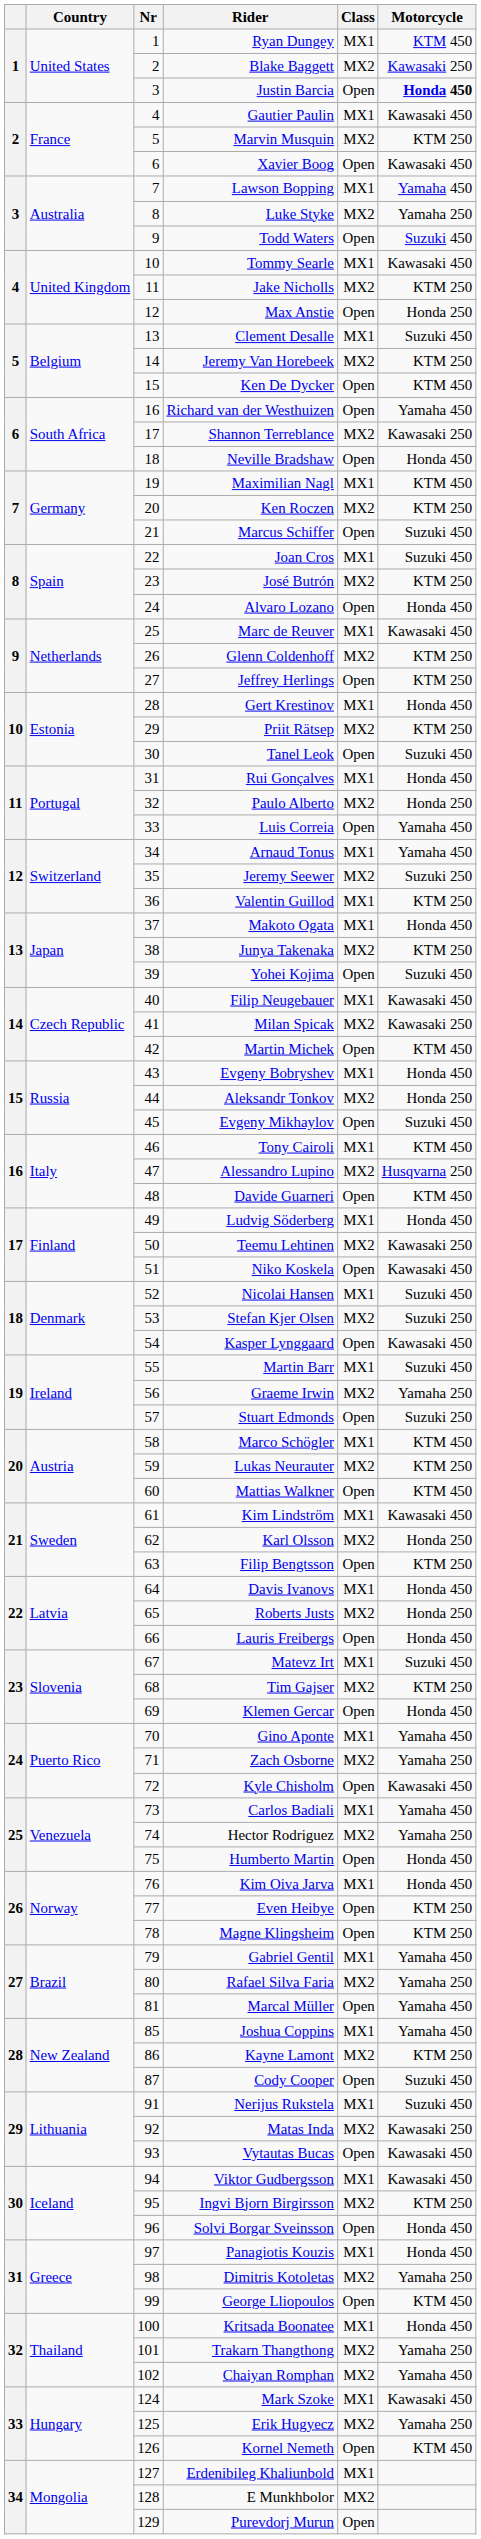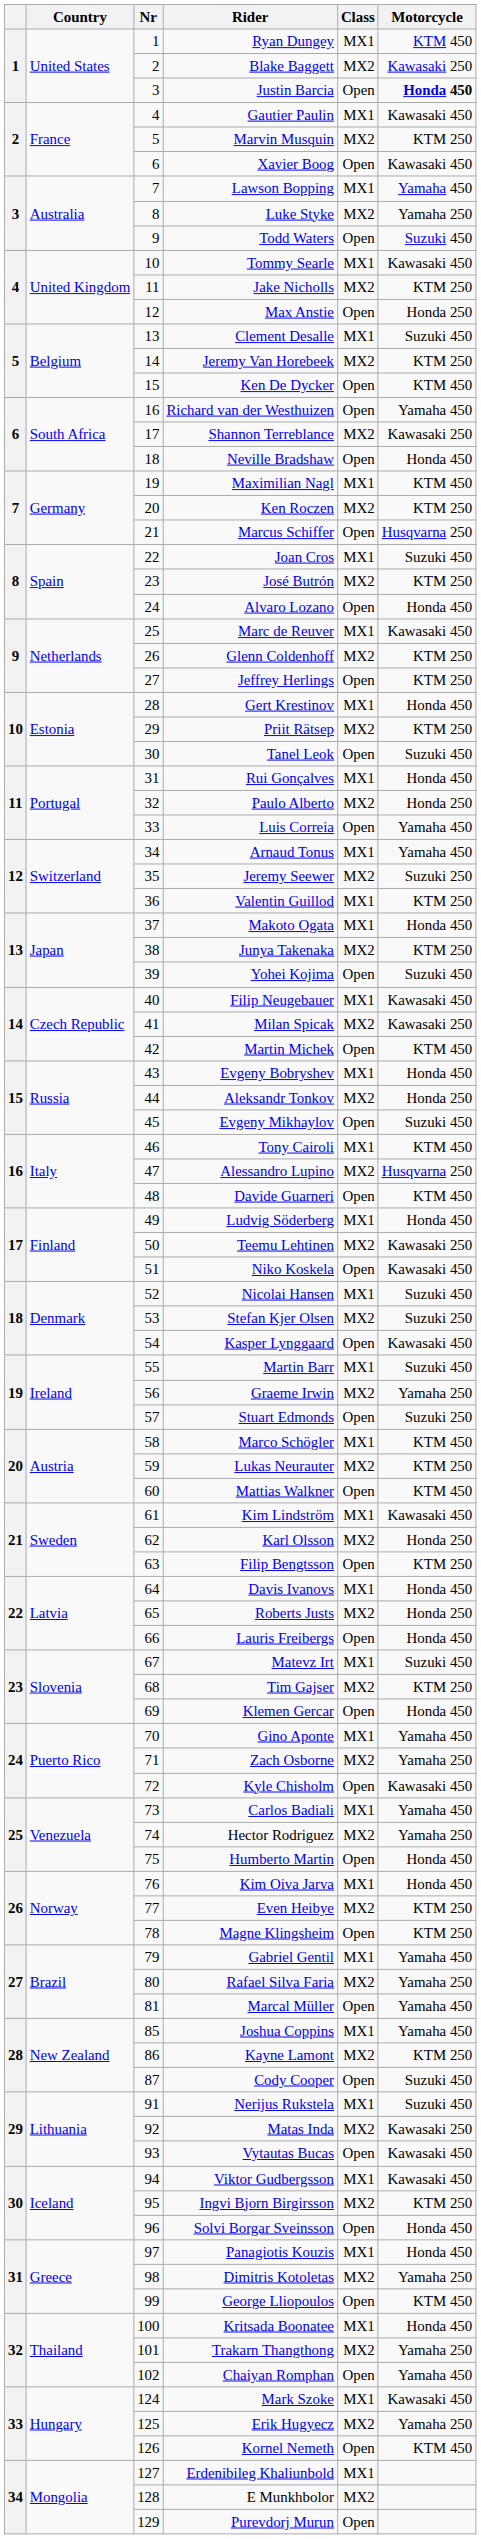 <table class="wikitable" style="font-size: 95%">
 <tr>
 <th></th>
 <th>Country</th>
 <th>Nr</th>
 <th>Rider</th>
 <th>Class</th>
 <th>Motorcycle</th>
 </tr>
 <tr>
 <th rowspan=3>1</th>
 <td rowspan=3> <a href='#'>United States</a></td>
 <td align="right">1</td>
 <td align="right"><a href='#'>Ryan Dungey</a></td>
 <td align="right">MX1</td>
 <td align="right"><a href='#'>KTM</a> 450</td>
 </tr>
 <tr>
 <td align="right">2</td>
 <td align="right"><a href='#'>Blake Baggett</a></td>
 <td align="right">MX2</td>
 <td align="right"><a href='#'>Kawasaki</a> 250</td>
 </tr>
 <tr>
 <td align="right">3</td>
 <td align="right"><a href='#'>Justin Barcia</a></td>
 <td align="right">Open</td>
 <td align="right"><strong><a href='#'>Honda</a> 450</strong></td>
 </tr>
 <tr>
 <th rowspan=3>2</th>
 <td rowspan=3> <a href='#'>France</a></td>
 <td align="right">4</td>
 <td align="right"><a href='#'>Gautier Paulin</a></td>
 <td align="right">MX1</td>
 <td align="right">Kawasaki 450</td>
 </tr>
 <tr>
 <td align="right">5</td>
 <td align="right"><a href='#'>Marvin Musquin</a></td>
 <td align="right">MX2</td>
 <td align="right">KTM 250</td>
 </tr>
 <tr>
 <td align="right">6</td>
 <td align="right"><a href='#'>Xavier Boog</a></td>
 <td align="right">Open</td>
 <td align="right">Kawasaki 450</td>
 </tr>
 <tr>
 <th rowspan=3>3</th>
 <td rowspan=3> <a href='#'>Australia</a></td>
 <td align="right">7</td>
 <td align="right"><a href='#'>Lawson Bopping</a></td>
 <td align="right">MX1</td>
 <td align="right"><a href='#'>Yamaha</a> 450</td>
 </tr>
 <tr>
 <td align="right">8</td>
 <td align="right"><a href='#'>Luke Styke</a></td>
 <td align="right">MX2</td>
 <td align="right">Yamaha 250</td>
 </tr>
 <tr>
 <td align="right">9</td>
 <td align="right"><a href='#'>Todd Waters</a></td>
 <td align="right">Open</td>
 <td align="right"><a href='#'>Suzuki</a> 450</td>
 </tr>
 <tr>
 <th rowspan=3>4</th>
 <td rowspan=3> <a href='#'>United Kingdom</a></td>
 <td align="right">10</td>
 <td align="right"><a href='#'>Tommy Searle</a></td>
 <td align="right">MX1</td>
 <td align="right">Kawasaki 450</td>
 </tr>
 <tr>
 <td align="right">11</td>
 <td align="right"><a href='#'>Jake Nicholls</a></td>
 <td align="right">MX2</td>
 <td align="right">KTM 250</td>
 </tr>
 <tr>
 <td align="right">12</td>
 <td align="right"><a href='#'>Max Anstie</a></td>
 <td align="right">Open</td>
 <td align="right">Honda 250</td>
 </tr>
 <tr>
 <th rowspan=3>5</th>
 <td rowspan=3> <a href='#'>Belgium</a></td>
 <td align="right">13</td>
 <td align="right"><a href='#'>Clement Desalle</a></td>
 <td align="right">MX1</td>
 <td align="right">Suzuki 450</td>
 </tr>
 <tr>
 <td align="right">14</td>
 <td align="right"><a href='#'>Jeremy Van Horebeek</a></td>
 <td align="right">MX2</td>
 <td align="right">KTM 250</td>
 </tr>
 <tr>
 <td align="right">15</td>
 <td align="right"><a href='#'>Ken De Dycker</a></td>
 <td align="right">Open</td>
 <td align="right">KTM 450</td>
 </tr>
 <tr>
 <th rowspan=3>6</th>
 <td rowspan=3> <a href='#'>South Africa</a></td>
 <td align="right">16</td>
 <td align="right"><a href='#'>Richard van der Westhuizen</a></td>
 <td align="right">Open</td>
 <td align="right">Yamaha 450</td>
 </tr>
 <tr>
 <td align="right">17</td>
 <td align="right"><a href='#'>Shannon Terreblance</a></td>
 <td align="right">MX2</td>
 <td align="right">Kawasaki 250</td>
 </tr>
 <tr>
 <td align="right">18</td>
 <td align="right"><a href='#'>Neville Bradshaw</a></td>
 <td align="right">Open</td>
 <td align="right">Honda 450</td>
 </tr>
 <tr>
 <th rowspan=3>7</th>
 <td rowspan=3> <a href='#'>Germany</a></td>
 <td align="right">19</td>
 <td align="right"><a href='#'>Maximilian Nagl</a></td>
 <td align="right">MX1</td>
 <td align="right">KTM 450</td>
 </tr>
 <tr>
 <td align="right">20</td>
 <td align="right"><a href='#'>Ken Roczen</a></td>
 <td align="right">MX2</td>
 <td align="right">KTM 250</td>
 </tr>
 <tr>
 <td align="right">21</td>
 <td align="right"><a href='#'>Marcus Schiffer</a></td>
 <td align="right">Open</td>
-<td align="right">Suzuki 450</td>
+<td align="right"><a href='#'>Husqvarna</a> 250</td>
 </tr>
 <tr>
 <th rowspan=3>8</th>
 <td rowspan=3> <a href='#'>Spain</a></td>
 <td align="right">22</td>
 <td align="right"><a href='#'>Joan Cros</a></td>
 <td align="right">MX1</td>
 <td align="right">Suzuki 450</td>
 </tr>
 <tr>
 <td align="right">23</td>
 <td align="right"><a href='#'>José Butrón</a></td>
 <td align="right">MX2</td>
 <td align="right">KTM 250</td>
 </tr>
 <tr>
 <td align="right">24</td>
 <td align="right"><a href='#'>Alvaro Lozano</a></td>
 <td align="right">Open</td>
 <td align="right">Honda 450</td>
 </tr>
 <tr>
 <th rowspan=3>9</th>
 <td rowspan=3> <a href='#'>Netherlands</a></td>
 <td align="right">25</td>
 <td align="right"><a href='#'>Marc de Reuver</a></td>
 <td align="right">MX1</td>
 <td align="right">Kawasaki 450</td>
 </tr>
 <tr>
 <td align="right">26</td>
 <td align="right"><a href='#'>Glenn Coldenhoff</a></td>
 <td align="right">MX2</td>
 <td align="right">KTM 250</td>
 </tr>
 <tr>
 <td align="right">27</td>
 <td align="right"><a href='#'>Jeffrey Herlings</a></td>
 <td align="right">Open</td>
 <td align="right">KTM 250</td>
 </tr>
 <tr>
 <th rowspan=3>10</th>
 <td rowspan=3> <a href='#'>Estonia</a></td>
 <td align="right">28</td>
 <td align="right"><a href='#'>Gert Krestinov</a></td>
 <td align="right">MX1</td>
 <td align="right">Honda 450</td>
 </tr>
 <tr>
 <td align="right">29</td>
 <td align="right"><a href='#'>Priit Rätsep</a></td>
 <td align="right">MX2</td>
 <td align="right">KTM 250</td>
 </tr>
 <tr>
 <td align="right">30</td>
 <td align="right"><a href='#'>Tanel Leok</a></td>
 <td align="right">Open</td>
 <td align="right">Suzuki 450</td>
 </tr>
 <tr>
 <th rowspan=3>11</th>
 <td rowspan=3> <a href='#'>Portugal</a></td>
 <td align="right">31</td>
 <td align="right"><a href='#'>Rui Gonçalves</a></td>
 <td align="right">MX1</td>
 <td align="right">Honda 450</td>
 </tr>
 <tr>
 <td align="right">32</td>
 <td align="right"><a href='#'>Paulo Alberto</a></td>
 <td align="right">MX2</td>
 <td align="right">Honda 250</td>
 </tr>
 <tr>
 <td align="right">33</td>
 <td align="right"><a href='#'>Luis Correia</a></td>
 <td align="right">Open</td>
 <td align="right">Yamaha 450</td>
 </tr>
 <tr>
 <th rowspan=3>12</th>
 <td rowspan=3> <a href='#'>Switzerland</a></td>
 <td align="right">34</td>
 <td align="right"><a href='#'>Arnaud Tonus</a></td>
 <td align="right">MX1</td>
 <td align="right">Yamaha 450</td>
 </tr>
 <tr>
 <td align="right">35</td>
 <td align="right"><a href='#'>Jeremy Seewer</a></td>
 <td align="right">MX2</td>
 <td align="right">Suzuki 250</td>
 </tr>
 <tr>
 <td align="right">36</td>
 <td align="right"><a href='#'>Valentin Guillod</a></td>
 <td align="right">MX1</td>
 <td align="right">KTM 250</td>
 </tr>
 <tr>
 <th rowspan=3>13</th>
 <td rowspan=3> <a href='#'>Japan</a></td>
 <td align="right">37</td>
 <td align="right"><a href='#'>Makoto Ogata</a></td>
 <td align="right">MX1</td>
 <td align="right">Honda 450</td>
 </tr>
 <tr>
 <td align="right">38</td>
 <td align="right"><a href='#'>Junya Takenaka</a></td>
 <td align="right">MX2</td>
 <td align="right">KTM 250</td>
 </tr>
 <tr>
 <td align="right">39</td>
 <td align="right"><a href='#'>Yohei Kojima</a></td>
 <td align="right">Open</td>
 <td align="right">Suzuki 450</td>
 </tr>
 <tr>
 <th rowspan=3>14</th>
 <td rowspan=3> <a href='#'>Czech Republic</a></td>
 <td align="right">40</td>
 <td align="right"><a href='#'>Filip Neugebauer</a></td>
 <td align="right">MX1</td>
 <td align="right">Kawasaki 450</td>
 </tr>
 <tr>
 <td align="right">41</td>
 <td align="right"><a href='#'>Milan Spicak</a></td>
 <td align="right">MX2</td>
 <td align="right">Kawasaki 250</td>
 </tr>
 <tr>
 <td align="right">42</td>
 <td align="right"><a href='#'>Martin Michek</a></td>
 <td align="right">Open</td>
 <td align="right">KTM 450</td>
 </tr>
 <tr>
 <th rowspan=3>15</th>
 <td rowspan=3> <a href='#'>Russia</a></td>
 <td align="right">43</td>
 <td align="right"><a href='#'>Evgeny Bobryshev</a></td>
 <td align="right">MX1</td>
 <td align="right">Honda 450</td>
 </tr>
 <tr>
 <td align="right">44</td>
 <td align="right"><a href='#'>Aleksandr Tonkov</a></td>
 <td align="right">MX2</td>
 <td align="right">Honda 250</td>
 </tr>
 <tr>
 <td align="right">45</td>
 <td align="right"><a href='#'>Evgeny Mikhaylov</a></td>
 <td align="right">Open</td>
 <td align="right">Suzuki 450</td>
 </tr>
 <tr>
 <th rowspan=3>16</th>
 <td rowspan=3> <a href='#'>Italy</a></td>
 <td align="right">46</td>
 <td align="right"><a href='#'>Tony Cairoli</a></td>
 <td align="right">MX1</td>
 <td align="right">KTM 450</td>
 </tr>
 <tr>
 <td align="right">47</td>
 <td align="right"><a href='#'>Alessandro Lupino</a></td>
 <td align="right">MX2</td>
 <td align="right"><a href='#'>Husqvarna</a> 250</td>
 </tr>
 <tr>
 <td align="right">48</td>
 <td align="right"><a href='#'>Davide Guarneri</a></td>
 <td align="right">Open</td>
 <td align="right">KTM 450</td>
 </tr>
 <tr>
 <th rowspan=3>17</th>
 <td rowspan=3> <a href='#'>Finland</a></td>
 <td align="right">49</td>
 <td align="right"><a href='#'>Ludvig Söderberg</a></td>
 <td align="right">MX1</td>
 <td align="right">Honda 450</td>
 </tr>
 <tr>
 <td align="right">50</td>
 <td align="right"><a href='#'>Teemu Lehtinen</a></td>
 <td align="right">MX2</td>
 <td align="right">Kawasaki 250</td>
 </tr>
 <tr>
 <td align="right">51</td>
 <td align="right"><a href='#'>Niko Koskela</a></td>
 <td align="right">Open</td>
 <td align="right">Kawasaki 450</td>
 </tr>
 <tr>
 <th rowspan=3>18</th>
 <td rowspan=3> <a href='#'>Denmark</a></td>
 <td align="right">52</td>
 <td align="right"><a href='#'>Nicolai Hansen</a></td>
 <td align="right">MX1</td>
 <td align="right">Suzuki 450</td>
 </tr>
 <tr>
 <td align="right">53</td>
 <td align="right"><a href='#'>Stefan Kjer Olsen</a></td>
 <td align="right">MX2</td>
 <td align="right">Suzuki 250</td>
 </tr>
 <tr>
 <td align="right">54</td>
 <td align="right"><a href='#'>Kasper Lynggaard</a></td>
 <td align="right">Open</td>
 <td align="right">Kawasaki 450</td>
 </tr>
 <tr>
 <th rowspan=3>19</th>
 <td rowspan=3> <a href='#'>Ireland</a></td>
 <td align="right">55</td>
 <td align="right"><a href='#'>Martin Barr</a></td>
 <td align="right">MX1</td>
 <td align="right">Suzuki 450</td>
 </tr>
 <tr>
 <td align="right">56</td>
 <td align="right"><a href='#'>Graeme Irwin</a></td>
 <td align="right">MX2</td>
 <td align="right">Yamaha 250</td>
 </tr>
 <tr>
 <td align="right">57</td>
 <td align="right"><a href='#'>Stuart Edmonds</a></td>
 <td align="right">Open</td>
 <td align="right">Suzuki 250</td>
 </tr>
 <tr>
 <th rowspan=3>20</th>
 <td rowspan=3> <a href='#'>Austria</a></td>
 <td align="right">58</td>
 <td align="right"><a href='#'>Marco Schögler</a></td>
 <td align="right">MX1</td>
 <td align="right">KTM 450</td>
 </tr>
 <tr>
 <td align="right">59</td>
 <td align="right"><a href='#'>Lukas Neurauter</a></td>
 <td align="right">MX2</td>
 <td align="right">KTM 250</td>
 </tr>
 <tr>
 <td align="right">60</td>
 <td align="right"><a href='#'>Mattias Walkner</a></td>
 <td align="right">Open</td>
 <td align="right">KTM 450</td>
 </tr>
 <tr>
 <th rowspan=3>21</th>
 <td rowspan=3> <a href='#'>Sweden</a></td>
 <td align="right">61</td>
 <td align="right"><a href='#'>Kim Lindström</a></td>
 <td align="right">MX1</td>
 <td align="right">Kawasaki 450</td>
 </tr>
 <tr>
 <td align="right">62</td>
 <td align="right"><a href='#'>Karl Olsson</a></td>
 <td align="right">MX2</td>
 <td align="right">Honda 250</td>
 </tr>
 <tr>
 <td align="right">63</td>
 <td align="right"><a href='#'>Filip Bengtsson</a></td>
 <td align="right">Open</td>
 <td align="right">KTM 250</td>
 </tr>
 <tr>
 <th rowspan=3>22</th>
 <td rowspan=3> <a href='#'>Latvia</a></td>
 <td align="right">64</td>
 <td align="right"><a href='#'>Davis Ivanovs</a></td>
 <td align="right">MX1</td>
 <td align="right">Honda 450</td>
 </tr>
 <tr>
 <td align="right">65</td>
 <td align="right"><a href='#'>Roberts Justs</a></td>
 <td align="right">MX2</td>
 <td align="right">Honda 250</td>
 </tr>
 <tr>
 <td align="right">66</td>
 <td align="right"><a href='#'>Lauris Freibergs</a></td>
 <td align="right">Open</td>
 <td align="right">Honda 450</td>
 </tr>
 <tr>
 <th rowspan=3>23</th>
 <td rowspan=3> <a href='#'>Slovenia</a></td>
 <td align="right">67</td>
 <td align="right"><a href='#'>Matevz Irt</a></td>
 <td align="right">MX1</td>
 <td align="right">Suzuki 450</td>
 </tr>
 <tr>
 <td align="right">68</td>
 <td align="right"><a href='#'>Tim Gajser</a></td>
 <td align="right">MX2</td>
 <td align="right">KTM 250</td>
 </tr>
 <tr>
 <td align="right">69</td>
 <td align="right"><a href='#'>Klemen Gercar</a></td>
 <td align="right">Open</td>
 <td align="right">Honda 450</td>
 </tr>
 <tr>
 <th rowspan=3>24</th>
 <td rowspan=3> <a href='#'>Puerto Rico</a></td>
 <td align="right">70</td>
 <td align="right"><a href='#'>Gino Aponte</a></td>
 <td align="right">MX1</td>
 <td align="right">Yamaha 450</td>
 </tr>
 <tr>
 <td align="right">71</td>
 <td align="right"><a href='#'>Zach Osborne</a></td>
 <td align="right">MX2</td>
 <td align="right">Yamaha 250</td>
 </tr>
 <tr>
 <td align="right">72</td>
 <td align="right"><a href='#'>Kyle Chisholm</a></td>
 <td align="right">Open</td>
 <td align="right">Kawasaki 450</td>
 </tr>
 <tr>
 <th rowspan=3>25</th>
 <td rowspan=3> <a href='#'>Venezuela</a></td>
 <td align="right">73</td>
 <td align="right"><a href='#'>Carlos Badiali</a></td>
 <td align="right">MX1</td>
 <td align="right">Yamaha 450</td>
 </tr>
 <tr>
 <td align="right">74</td>
 <td align="right">Hector Rodriguez</td>
 <td align="right">MX2</td>
 <td align="right">Yamaha 250</td>
 </tr>
 <tr>
 <td align="right">75</td>
 <td align="right"><a href='#'>Humberto Martin</a></td>
 <td align="right">Open</td>
 <td align="right">Honda 450</td>
 </tr>
 <tr>
 <th rowspan=3>26</th>
 <td rowspan=3> <a href='#'>Norway</a></td>
 <td align="right">76</td>
 <td align="right"><a href='#'>Kim Oiva Jarva</a></td>
 <td align="right">MX1</td>
 <td align="right">Honda 450</td>
 </tr>
 <tr>
 <td align="right">77</td>
 <td align="right"><a href='#'>Even Heibye</a></td>
-<td align="right">Open</td>
+<td align="right">MX2</td>
 <td align="right">KTM 250</td>
 </tr>
 <tr>
 <td align="right">78</td>
 <td align="right"><a href='#'>Magne Klingsheim</a></td>
 <td align="right">Open</td>
 <td align="right">KTM 250</td>
 </tr>
 <tr>
 <th rowspan=3>27</th>
 <td rowspan=3> <a href='#'>Brazil</a></td>
 <td align="right">79</td>
 <td align="right"><a href='#'>Gabriel Gentil</a></td>
 <td align="right">MX1</td>
 <td align="right">Yamaha 450</td>
 </tr>
 <tr>
 <td align="right">80</td>
 <td align="right"><a href='#'>Rafael Silva Faria</a></td>
 <td align="right">MX2</td>
 <td align="right">Yamaha 250</td>
 </tr>
 <tr>
 <td align="right">81</td>
 <td align="right"><a href='#'>Marcal Müller</a></td>
 <td align="right">Open</td>
 <td align="right">Yamaha 450</td>
 </tr>
 <tr>
 <th rowspan=3>28</th>
 <td rowspan=3> <a href='#'>New Zealand</a></td>
 <td align="right">85</td>
 <td align="right"><a href='#'>Joshua Coppins</a></td>
 <td align="right">MX1</td>
 <td align="right">Yamaha 450</td>
 </tr>
 <tr>
 <td align="right">86</td>
 <td align="right"><a href='#'>Kayne Lamont</a></td>
 <td align="right">MX2</td>
 <td align="right">KTM 250</td>
 </tr>
 <tr>
 <td align="right">87</td>
 <td align="right"><a href='#'>Cody Cooper</a></td>
 <td align="right">Open</td>
 <td align="right">Suzuki 450</td>
 </tr>
 <tr>
 <th rowspan=3>29</th>
 <td rowspan=3> <a href='#'>Lithuania</a></td>
 <td align="right">91</td>
 <td align="right"><a href='#'>Nerijus Rukstela</a></td>
 <td align="right">MX1</td>
 <td align="right">Suzuki 450</td>
 </tr>
 <tr>
 <td align="right">92</td>
 <td align="right"><a href='#'>Matas Inda</a></td>
 <td align="right">MX2</td>
 <td align="right">Kawasaki 250</td>
 </tr>
 <tr>
 <td align="right">93</td>
 <td align="right"><a href='#'>Vytautas Bucas</a></td>
 <td align="right">Open</td>
 <td align="right">Kawasaki 450</td>
 </tr>
 <tr>
 <th rowspan=3>30</th>
 <td rowspan=3> <a href='#'>Iceland</a></td>
 <td align="right">94</td>
 <td align="right"><a href='#'>Viktor Gudbergsson</a></td>
 <td align="right">MX1</td>
 <td align="right">Kawasaki 450</td>
 </tr>
 <tr>
 <td align="right">95</td>
 <td align="right"><a href='#'>Ingvi Bjorn Birgirsson</a></td>
 <td align="right">MX2</td>
 <td align="right">KTM 250</td>
 </tr>
 <tr>
 <td align="right">96</td>
 <td align="right"><a href='#'>Solvi Borgar Sveinsson</a></td>
 <td align="right">Open</td>
 <td align="right">Honda 450</td>
 </tr>
 <tr>
 <th rowspan=3>31</th>
 <td rowspan=3> <a href='#'>Greece</a></td>
 <td align="right">97</td>
 <td align="right"><a href='#'>Panagiotis Kouzis</a></td>
 <td align="right">MX1</td>
 <td align="right">Honda 450</td>
 </tr>
 <tr>
 <td align="right">98</td>
 <td align="right"><a href='#'>Dimitris Kotoletas</a></td>
 <td align="right">MX2</td>
 <td align="right">Yamaha 250</td>
 </tr>
 <tr>
 <td align="right">99</td>
 <td align="right"><a href='#'>George Lliopoulos</a></td>
 <td align="right">Open</td>
 <td align="right">KTM 450</td>
 </tr>
 <tr>
 <th rowspan=3>32</th>
 <td rowspan=3> <a href='#'>Thailand</a></td>
 <td align="right">100</td>
 <td align="right"><a href='#'>Kritsada Boonatee</a></td>
 <td align="right">MX1</td>
 <td align="right">Honda 450</td>
 </tr>
 <tr>
 <td align="right">101</td>
 <td align="right"><a href='#'>Trakarn Thangthong</a></td>
 <td align="right">MX2</td>
 <td align="right">Yamaha 250</td>
 </tr>
 <tr>
 <td align="right">102</td>
 <td align="right"><a href='#'>Chaiyan Romphan</a></td>
-<td align="right">MX2</td>
+<td align="right">Open</td>
 <td align="right">Yamaha 450</td>
 </tr>
 <tr>
 <th rowspan=3>33</th>
 <td rowspan=3> <a href='#'>Hungary</a></td>
 <td align="right">124</td>
 <td align="right"><a href='#'>Mark Szoke</a></td>
 <td align="right">MX1</td>
 <td align="right">Kawasaki 450</td>
 </tr>
 <tr>
 <td align="right">125</td>
 <td align="right"><a href='#'>Erik Hugyecz</a></td>
 <td align="right">MX2</td>
 <td align="right">Yamaha 250</td>
 </tr>
 <tr>
 <td align="right">126</td>
 <td align="right"><a href='#'>Kornel Nemeth</a></td>
 <td align="right">Open</td>
 <td align="right">KTM 450</td>
 </tr>
 <tr>
 <th rowspan=3>34</th>
 <td rowspan=3> <a href='#'>Mongolia</a></td>
 <td align="right">127</td>
 <td align="right"><a href='#'>Erdenibileg Khaliunbold</a></td>
 <td align="right">MX1</td>
 <td align="right"></td>
 </tr>
 <tr>
 <td align="right">128</td>
 <td align="right">E Munkhbolor</td>
 <td align="right">MX2</td>
 <td align="right"></td>
 </tr>
 <tr>
 <td align="right">129</td>
 <td align="right"><a href='#'>Purevdorj Murun</a></td>
 <td align="right">Open</td>
 <td align="right"></td>
 </tr>
 </table>
